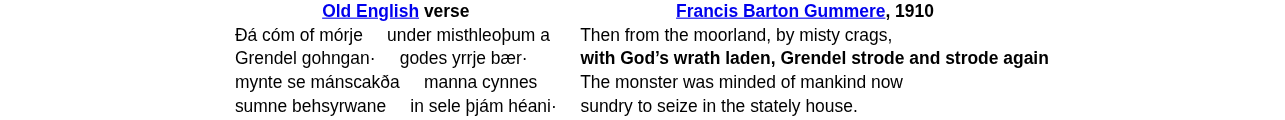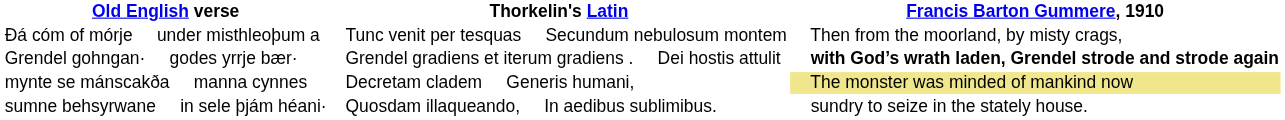 <table style="margin:1em auto;">
 <tr>
 <th><a href='#'>Old English</a> verse</th>
+<th>Thorkelin's <a href='#'>Latin</a></th>
 <th><a href='#'>Francis Barton Gummere</a>, 1910</th>
 </tr>
 <tr>
 <td>Ðá cóm of mórje     under misthleoþum a</td>
+<td>   Tunc venit per tesquas     Secundum nebulosum montem</td>
 <td>    Then from the moorland, by misty crags,</td>
 </tr>
 <tr>
 <td>Grendel gohngan·     godes yrrje bær·</td>
+<td>   Grendel gradiens et iterum gradiens .     Dei hostis attulit</td>
 <td><strong>    with God’s wrath laden, Grendel strode and strode again</strong></td>
 </tr>
 <tr>
 <td>mynte se mánscakða     manna cynnes</td>
-<td>    The monster was minded of mankind now</td>
+<td>   Decretam cladem     Generis humani,</td>
+<td style="background: khaki;">    The monster was minded of mankind now</td>
 </tr>
 <tr>
 <td>sumne behsyrwane     in sele þjám héani·</td>
+<td>   Quosdam illaqueando,     In aedibus sublimibus.</td>
 <td>    sundry to seize in the stately house.</td>
 </tr>
 </table>
